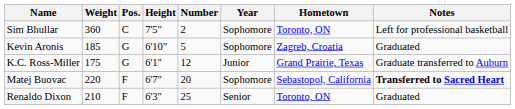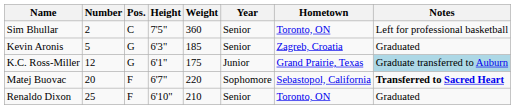 <table class="wikitable sortable" border="1">
 <tr>
 <th>Name</th>
-<th>Weight</th>
+<th>Number</th>
 <th>Pos.</th>
 <th>Height</th>
-<th>Number</th>
+<th>Weight</th>
 <th>Year</th>
 <th>Hometown</th>
 <th class="unsortable">Notes</th>
 </tr>
 <tr>
 <td>Sim Bhullar</td>
-<td>360</td>
+<td>2</td>
 <td>C</td>
 <td>7'5"</td>
-<td>2</td>
-<td>Sophomore</td>
+<td>360</td>
+<td>Senior</td>
 <td><a href='#'>Toronto, ON</a></td>
 <td>Left for professional basketball</td>
 </tr>
 <tr>
 <td>Kevin Aronis</td>
+<td>5</td>
+<td>G</td>
+<td>6'3"</td>
 <td>185</td>
-<td>G</td>
-<td>6'10"</td>
-<td>5</td>
-<td>Sophomore</td>
+<td>Senior</td>
 <td><a href='#'>Zagreb, Croatia</a></td>
 <td>Graduated</td>
 </tr>
 <tr>
 <td>K.C. Ross-Miller</td>
-<td>175</td>
+<td>12</td>
 <td>G</td>
 <td>6'1"</td>
-<td>12</td>
+<td>175</td>
 <td>Junior</td>
 <td><a href='#'>Grand Prairie, Texas</a></td>
-<td>Graduate transferred to <a href='#'>Auburn</a></td>
+<td style="background: lightblue;">Graduate transferred to <a href='#'>Auburn</a></td>
 </tr>
 <tr>
 <td>Matej Buovac</td>
-<td>220</td>
+<td>20</td>
 <td>F</td>
 <td>6'7"</td>
-<td>20</td>
+<td>220</td>
 <td>Sophomore</td>
 <td><a href='#'>Sebastopol, California</a></td>
 <td><strong>Transferred to <a href='#'>Sacred Heart</a></strong></td>
 </tr>
 <tr>
 <td>Renaldo Dixon</td>
+<td>25</td>
+<td>F</td>
+<td>6'10"</td>
 <td>210</td>
-<td>F</td>
-<td>6'3"</td>
-<td>25</td>
 <td>Senior</td>
 <td><a href='#'>Toronto, ON</a></td>
 <td>Graduated</td>
 </tr>
 </table>
